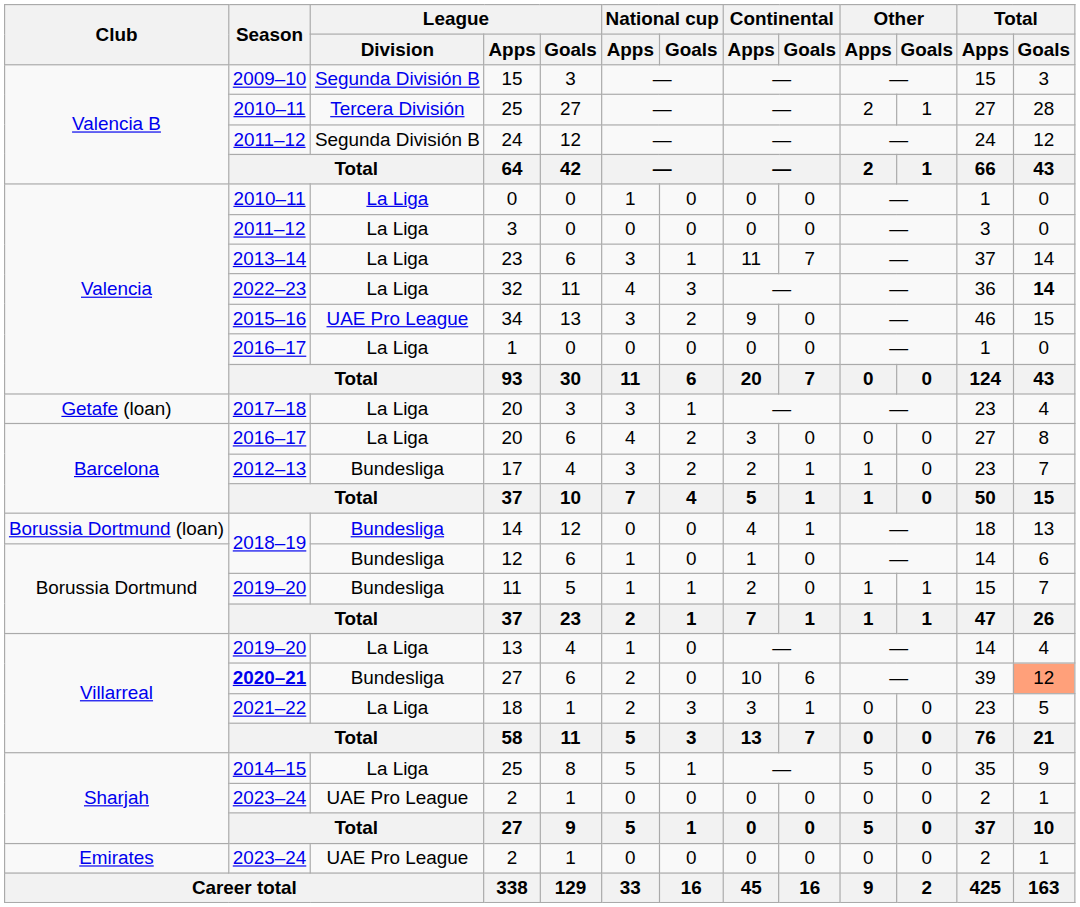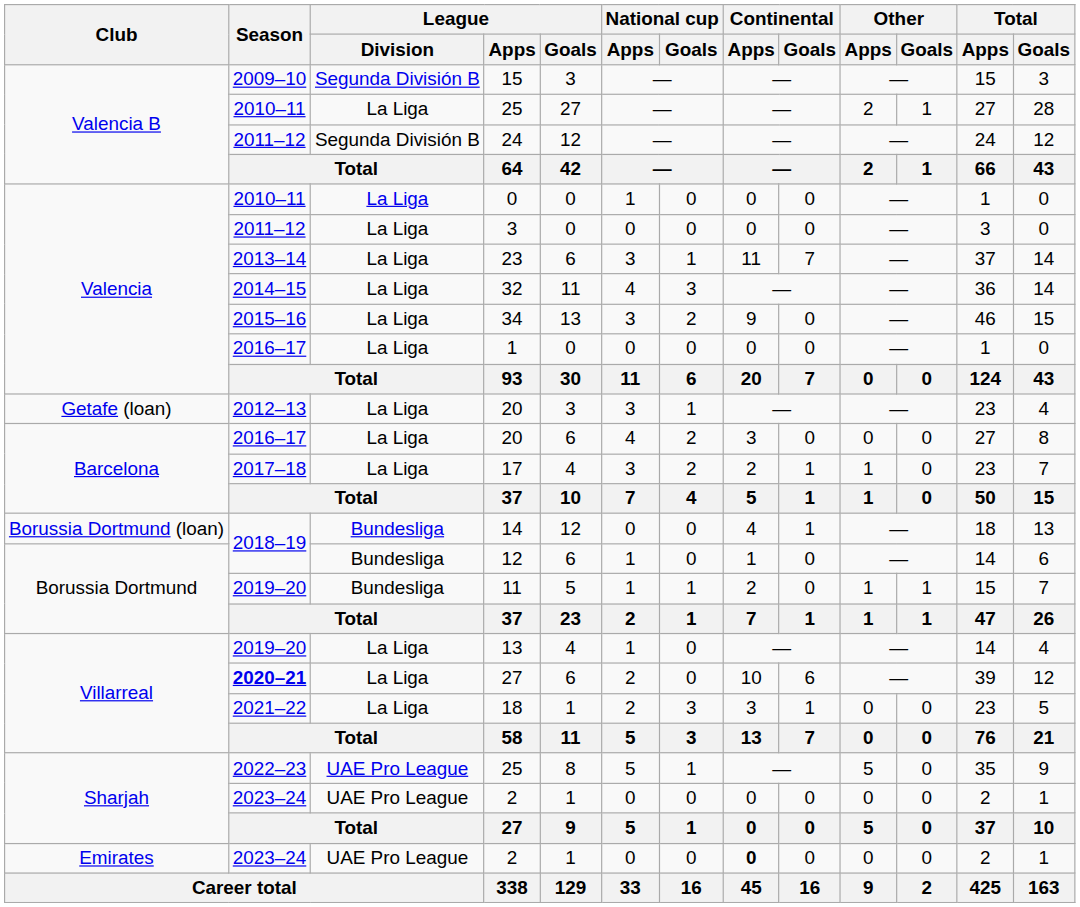 <table class="wikitable" style="text-align: center;">
 <tr>
 <th rowspan="2">Club</th>
 <th rowspan="2">Season</th>
 <th colspan="3">League</th>
 <th colspan="2">National cup</th>
 <th colspan="2">Continental</th>
 <th colspan="2">Other</th>
 <th colspan="2">Total</th>
 </tr>
 <tr>
 <th>Division</th>
 <th>Apps</th>
 <th>Goals</th>
 <th>Apps</th>
 <th>Goals</th>
 <th>Apps</th>
 <th>Goals</th>
 <th>Apps</th>
 <th>Goals</th>
 <th>Apps</th>
 <th>Goals</th>
 </tr>
 <tr>
 <td rowspan="4" valign="center"><a href='#'>Valencia B</a></td>
 <td><a href='#'>2009–10</a></td>
 <td><a href='#'>Segunda División B</a></td>
 <td>15</td>
 <td>3</td>
 <td colspan="2">—</td>
 <td colspan="2">—</td>
 <td colspan="2">—</td>
 <td>15</td>
 <td>3</td>
 </tr>
 <tr>
 <td><a href='#'>2010–11</a></td>
-<td><a href='#'>Tercera División</a></td>
+<td>La Liga</td>
 <td>25</td>
 <td>27</td>
 <td colspan="2">—</td>
 <td colspan="2">—</td>
 <td>2</td>
 <td>1</td>
 <td>27</td>
 <td>28</td>
 </tr>
 <tr>
 <td><a href='#'>2011–12</a></td>
 <td>Segunda División B</td>
 <td>24</td>
 <td>12</td>
 <td colspan="2">—</td>
 <td colspan="2">—</td>
 <td colspan="2">—</td>
 <td>24</td>
 <td>12</td>
 </tr>
 <tr>
 <th colspan="2">Total</th>
 <th>64</th>
 <th>42</th>
 <th colspan="2">—</th>
 <th colspan="2">—</th>
 <th>2</th>
 <th>1</th>
 <th>66</th>
 <th>43</th>
 </tr>
 <tr>
 <td rowspan="7"><a href='#'>Valencia</a></td>
 <td><a href='#'>2010–11</a></td>
 <td><a href='#'>La Liga</a></td>
 <td>0</td>
 <td>0</td>
 <td>1</td>
 <td>0</td>
 <td>0</td>
 <td>0</td>
 <td colspan="2">—</td>
 <td>1</td>
 <td>0</td>
 </tr>
 <tr>
 <td><a href='#'>2011–12</a></td>
 <td>La Liga</td>
 <td>3</td>
 <td>0</td>
 <td>0</td>
 <td>0</td>
 <td>0</td>
 <td>0</td>
 <td colspan="2">—</td>
 <td>3</td>
 <td>0</td>
 </tr>
 <tr>
 <td><a href='#'>2013–14</a></td>
 <td>La Liga</td>
 <td>23</td>
 <td>6</td>
 <td>3</td>
 <td>1</td>
 <td>11</td>
 <td>7</td>
 <td colspan="2">—</td>
 <td>37</td>
 <td>14</td>
 </tr>
 <tr>
-<td><a href='#'>2022–23</a></td>
+<td><a href='#'>2014–15</a></td>
 <td>La Liga</td>
 <td>32</td>
 <td>11</td>
 <td>4</td>
 <td>3</td>
 <td colspan="2">—</td>
 <td colspan="2">—</td>
 <td>36</td>
-<td><strong>14</strong></td>
+<td>14</td>
 </tr>
 <tr>
 <td><a href='#'>2015–16</a></td>
-<td><a href='#'>UAE Pro League</a></td>
+<td>La Liga</td>
 <td>34</td>
 <td>13</td>
 <td>3</td>
 <td>2</td>
 <td>9</td>
 <td>0</td>
 <td colspan="2">—</td>
 <td>46</td>
 <td>15</td>
 </tr>
 <tr>
 <td><a href='#'>2016–17</a></td>
 <td>La Liga</td>
 <td>1</td>
 <td>0</td>
 <td>0</td>
 <td>0</td>
 <td>0</td>
 <td>0</td>
 <td colspan="2">—</td>
 <td>1</td>
 <td>0</td>
 </tr>
 <tr>
 <th colspan="2">Total</th>
 <th>93</th>
 <th>30</th>
 <th>11</th>
 <th>6</th>
 <th>20</th>
 <th>7</th>
 <th>0</th>
 <th>0</th>
 <th>124</th>
 <th>43</th>
 </tr>
 <tr>
 <td><a href='#'>Getafe</a> (loan)</td>
-<td><a href='#'>2017–18</a></td>
+<td><a href='#'>2012–13</a></td>
 <td>La Liga</td>
 <td>20</td>
 <td>3</td>
 <td>3</td>
 <td>1</td>
 <td colspan="2">—</td>
 <td colspan="2">—</td>
 <td>23</td>
 <td>4</td>
 </tr>
 <tr>
 <td rowspan="3"><a href='#'>Barcelona</a></td>
 <td><a href='#'>2016–17</a></td>
 <td>La Liga</td>
 <td>20</td>
 <td>6</td>
 <td>4</td>
 <td>2</td>
 <td>3</td>
 <td>0</td>
 <td>0</td>
 <td>0</td>
 <td>27</td>
 <td>8</td>
 </tr>
 <tr>
-<td><a href='#'>2012–13</a></td>
-<td>Bundesliga</td>
+<td><a href='#'>2017–18</a></td>
+<td>La Liga</td>
 <td>17</td>
 <td>4</td>
 <td>3</td>
 <td>2</td>
 <td>2</td>
 <td>1</td>
 <td>1</td>
 <td>0</td>
 <td>23</td>
 <td>7</td>
 </tr>
 <tr>
 <th colspan="2">Total</th>
 <th>37</th>
 <th>10</th>
 <th>7</th>
 <th>4</th>
 <th>5</th>
 <th>1</th>
 <th>1</th>
 <th>0</th>
 <th>50</th>
 <th>15</th>
 </tr>
 <tr>
 <td><a href='#'>Borussia Dortmund</a> (loan)</td>
 <td rowspan="2"><a href='#'>2018–19</a></td>
 <td><a href='#'>Bundesliga</a></td>
 <td>14</td>
 <td>12</td>
 <td>0</td>
 <td>0</td>
 <td>4</td>
 <td>1</td>
 <td colspan="2">—</td>
 <td>18</td>
 <td>13</td>
 </tr>
 <tr>
 <td rowspan="3">Borussia Dortmund</td>
 <td>Bundesliga</td>
 <td>12</td>
 <td>6</td>
 <td>1</td>
 <td>0</td>
 <td>1</td>
 <td>0</td>
 <td colspan="2">—</td>
 <td>14</td>
 <td>6</td>
 </tr>
 <tr>
 <td><a href='#'>2019–20</a></td>
 <td>Bundesliga</td>
 <td>11</td>
 <td>5</td>
 <td>1</td>
 <td>1</td>
 <td>2</td>
 <td>0</td>
 <td>1</td>
 <td>1</td>
 <td>15</td>
 <td>7</td>
 </tr>
 <tr>
 <th colspan="2">Total</th>
 <th>37</th>
 <th>23</th>
 <th>2</th>
 <th>1</th>
 <th>7</th>
 <th>1</th>
 <th>1</th>
 <th>1</th>
 <th>47</th>
 <th>26</th>
 </tr>
 <tr>
 <td rowspan="4"><a href='#'>Villarreal</a></td>
 <td><a href='#'>2019–20</a></td>
 <td>La Liga</td>
 <td>13</td>
 <td>4</td>
 <td>1</td>
 <td>0</td>
 <td colspan="2">—</td>
 <td colspan="2">—</td>
 <td>14</td>
 <td>4</td>
 </tr>
 <tr>
 <td><strong><a href='#'>2020–21</a></strong></td>
-<td>Bundesliga</td>
+<td>La Liga</td>
 <td>27</td>
 <td>6</td>
 <td>2</td>
 <td>0</td>
 <td>10</td>
 <td>6</td>
 <td colspan="2">—</td>
 <td>39</td>
-<td style="background: lightsalmon;">12</td>
+<td>12</td>
 </tr>
 <tr>
 <td><a href='#'>2021–22</a></td>
 <td>La Liga</td>
 <td>18</td>
 <td>1</td>
 <td>2</td>
 <td>3</td>
 <td>3</td>
 <td>1</td>
 <td>0</td>
 <td>0</td>
 <td>23</td>
 <td>5</td>
 </tr>
 <tr>
 <th colspan="2">Total</th>
 <th>58</th>
 <th>11</th>
 <th>5</th>
 <th>3</th>
 <th>13</th>
 <th>7</th>
 <th>0</th>
 <th>0</th>
 <th>76</th>
 <th>21</th>
 </tr>
 <tr>
 <td rowspan="3"><a href='#'>Sharjah</a></td>
-<td><a href='#'>2014–15</a></td>
-<td>La Liga</td>
+<td><a href='#'>2022–23</a></td>
+<td><a href='#'>UAE Pro League</a></td>
 <td>25</td>
 <td>8</td>
 <td>5</td>
 <td>1</td>
 <td colspan="2">—</td>
 <td>5</td>
 <td>0</td>
 <td>35</td>
 <td>9</td>
 </tr>
 <tr>
 <td><a href='#'>2023–24</a></td>
 <td>UAE Pro League</td>
 <td>2</td>
 <td>1</td>
 <td>0</td>
 <td>0</td>
 <td>0</td>
 <td>0</td>
 <td>0</td>
 <td>0</td>
 <td>2</td>
 <td>1</td>
 </tr>
 <tr>
 <th colspan="2">Total</th>
 <th>27</th>
 <th>9</th>
 <th>5</th>
 <th>1</th>
 <th>0</th>
 <th>0</th>
 <th>5</th>
 <th>0</th>
 <th>37</th>
 <th>10</th>
 </tr>
 <tr>
 <td><a href='#'>Emirates</a></td>
 <td><a href='#'>2023–24</a></td>
 <td>UAE Pro League</td>
 <td>2</td>
 <td>1</td>
 <td>0</td>
 <td>0</td>
-<td>0</td>
+<td><strong>0</strong></td>
 <td>0</td>
 <td>0</td>
 <td>0</td>
 <td>2</td>
 <td>1</td>
 </tr>
 <tr>
 <th colspan="3">Career total</th>
 <th>338</th>
 <th>129</th>
 <th>33</th>
 <th>16</th>
 <th>45</th>
 <th>16</th>
 <th>9</th>
 <th>2</th>
 <th>425</th>
 <th>163</th>
 </tr>
 </table>
